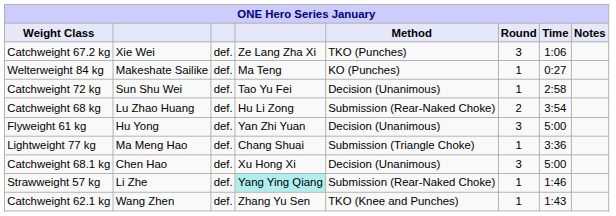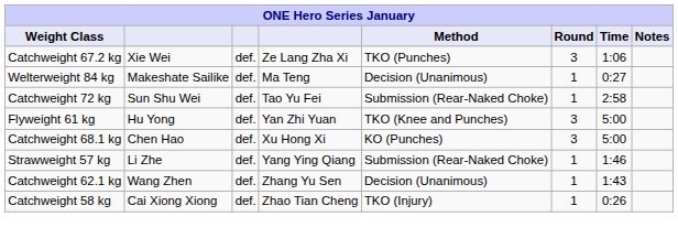 <table class="wikitable" style="font-size: 80%;">
 <tr>
 <th colspan="8" style="background-color: #ccf; color: #000080; text-align: center;"><strong>ONE Hero Series January</strong></th>
 </tr>
 <tr>
 <th colspan="1" style="background-color: #E6E8FA; color: #000000; text-align: center;">Weight Class</th>
 <th colspan="1" style="background-color: #E6E8FA; color: #000000; text-align: center;"></th>
 <th colspan="1" style="background-color: #E6E8FA; color: #000000; text-align: center;"></th>
 <th colspan="1" style="background-color: #E6E8FA; color: #000000; text-align: center;"></th>
 <th colspan="1" style="background-color: #E6E8FA; color: #000000; text-align: center;">Method</th>
 <th colspan="1" style="background-color: #E6E8FA; color: #000000; text-align: center;">Round</th>
 <th colspan="1" style="background-color: #E6E8FA; color: #000000; text-align: center;">Time</th>
 <th colspan="1" style="background-color: #E6E8FA; color: #000000; text-align: center;">Notes</th>
 </tr>
 <tr>
 <td>Catchweight 67.2 kg</td>
 <td> Xie Wei</td>
 <td>def.</td>
 <td> Ze Lang Zha Xi</td>
 <td>TKO (Punches)</td>
 <td align=center>3</td>
 <td align=center>1:06</td>
 <td></td>
 </tr>
 <tr>
 <td>Welterweight 84 kg</td>
 <td> Makeshate Sailike</td>
 <td>def.</td>
 <td> Ma Teng</td>
-<td>KO (Punches)</td>
+<td>Decision (Unanimous)</td>
 <td align=center>1</td>
 <td align=center>0:27</td>
 <td></td>
 </tr>
 <tr>
 <td>Catchweight 72 kg</td>
 <td> Sun Shu Wei</td>
 <td>def.</td>
 <td> Tao Yu Fei</td>
-<td>Decision (Unanimous)</td>
+<td>Submission (Rear-Naked Choke)</td>
 <td align=center>1</td>
 <td align=center>2:58</td>
-<td></td>
-</tr>
-<tr>
-<td>Catchweight 68 kg</td>
-<td> Lu Zhao Huang</td>
-<td>def.</td>
-<td> Hu Li Zong</td>
-<td>Submission (Rear-Naked Choke)</td>
-<td align=center>2</td>
-<td align=center>3:54</td>
 <td></td>
 </tr>
 <tr>
 <td>Flyweight 61 kg</td>
 <td> Hu Yong</td>
 <td>def.</td>
 <td> Yan Zhi Yuan</td>
-<td>Decision (Unanimous)</td>
+<td>TKO (Knee and Punches)</td>
 <td align=center>3</td>
 <td align=center>5:00</td>
-<td></td>
-</tr>
-<tr>
-<td>Lightweight 77 kg</td>
-<td> Ma Meng Hao</td>
-<td>def.</td>
-<td> Chang Shuai</td>
-<td>Submission (Triangle Choke)</td>
-<td align=center>1</td>
-<td align=center>3:36</td>
 <td></td>
 </tr>
 <tr>
 <td>Catchweight 68.1 kg</td>
 <td> Chen Hao</td>
 <td>def.</td>
 <td> Xu Hong Xi</td>
-<td>Decision (Unanimous)</td>
+<td>KO (Punches)</td>
 <td align=center>3</td>
 <td align=center>5:00</td>
 <td></td>
 </tr>
 <tr>
 <td>Strawweight 57 kg</td>
 <td> Li Zhe</td>
 <td>def.</td>
-<td style="background: paleturquoise;"> Yang Ying Qiang</td>
+<td> Yang Ying Qiang</td>
 <td>Submission (Rear-Naked Choke)</td>
 <td align=center>1</td>
 <td align=center>1:46</td>
 <td></td>
 </tr>
 <tr>
 <td>Catchweight 62.1 kg</td>
 <td> Wang Zhen</td>
 <td>def.</td>
 <td> Zhang Yu Sen</td>
-<td>TKO (Knee and Punches)</td>
+<td>Decision (Unanimous)</td>
 <td align=center>1</td>
 <td align=center>1:43</td>
 <td></td>
 </tr>
+<tr>
+<td>Catchweight 58 kg</td>
+<td> Cai Xiong Xiong</td>
+<td>def.</td>
+<td> Zhao Tian Cheng</td>
+<td>TKO (Injury)</td>
+<td align=center>1</td>
+<td align=center>0:26</td>
+<td></td>
+</tr>
 </table>
